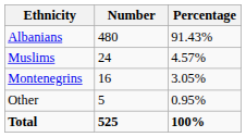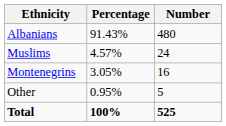 <table class="wikitable">
 <tr>
 <th width="100px">Ethnicity</th>
+<th width="80px">Percentage</th>
 <th width="80px">Number</th>
-<th width="80px">Percentage</th>
 </tr>
 <tr>
 <td><a href='#'>Albanians</a></td>
+<td>91.43%</td>
 <td>480</td>
-<td>91.43%</td>
 </tr>
 <tr>
 <td><a href='#'>Muslims</a></td>
+<td>4.57%</td>
 <td>24</td>
-<td>4.57%</td>
 </tr>
 <tr>
 <td><a href='#'>Montenegrins</a></td>
+<td>3.05%</td>
 <td>16</td>
-<td>3.05%</td>
 </tr>
 <tr>
 <td>Other</td>
+<td>0.95%</td>
 <td>5</td>
-<td>0.95%</td>
 </tr>
 <tr>
 <td><strong>Total</strong></td>
+<td><strong>100%</strong></td>
 <td><strong>525</strong></td>
-<td><strong>100%</strong></td>
 </tr>
 </table>
